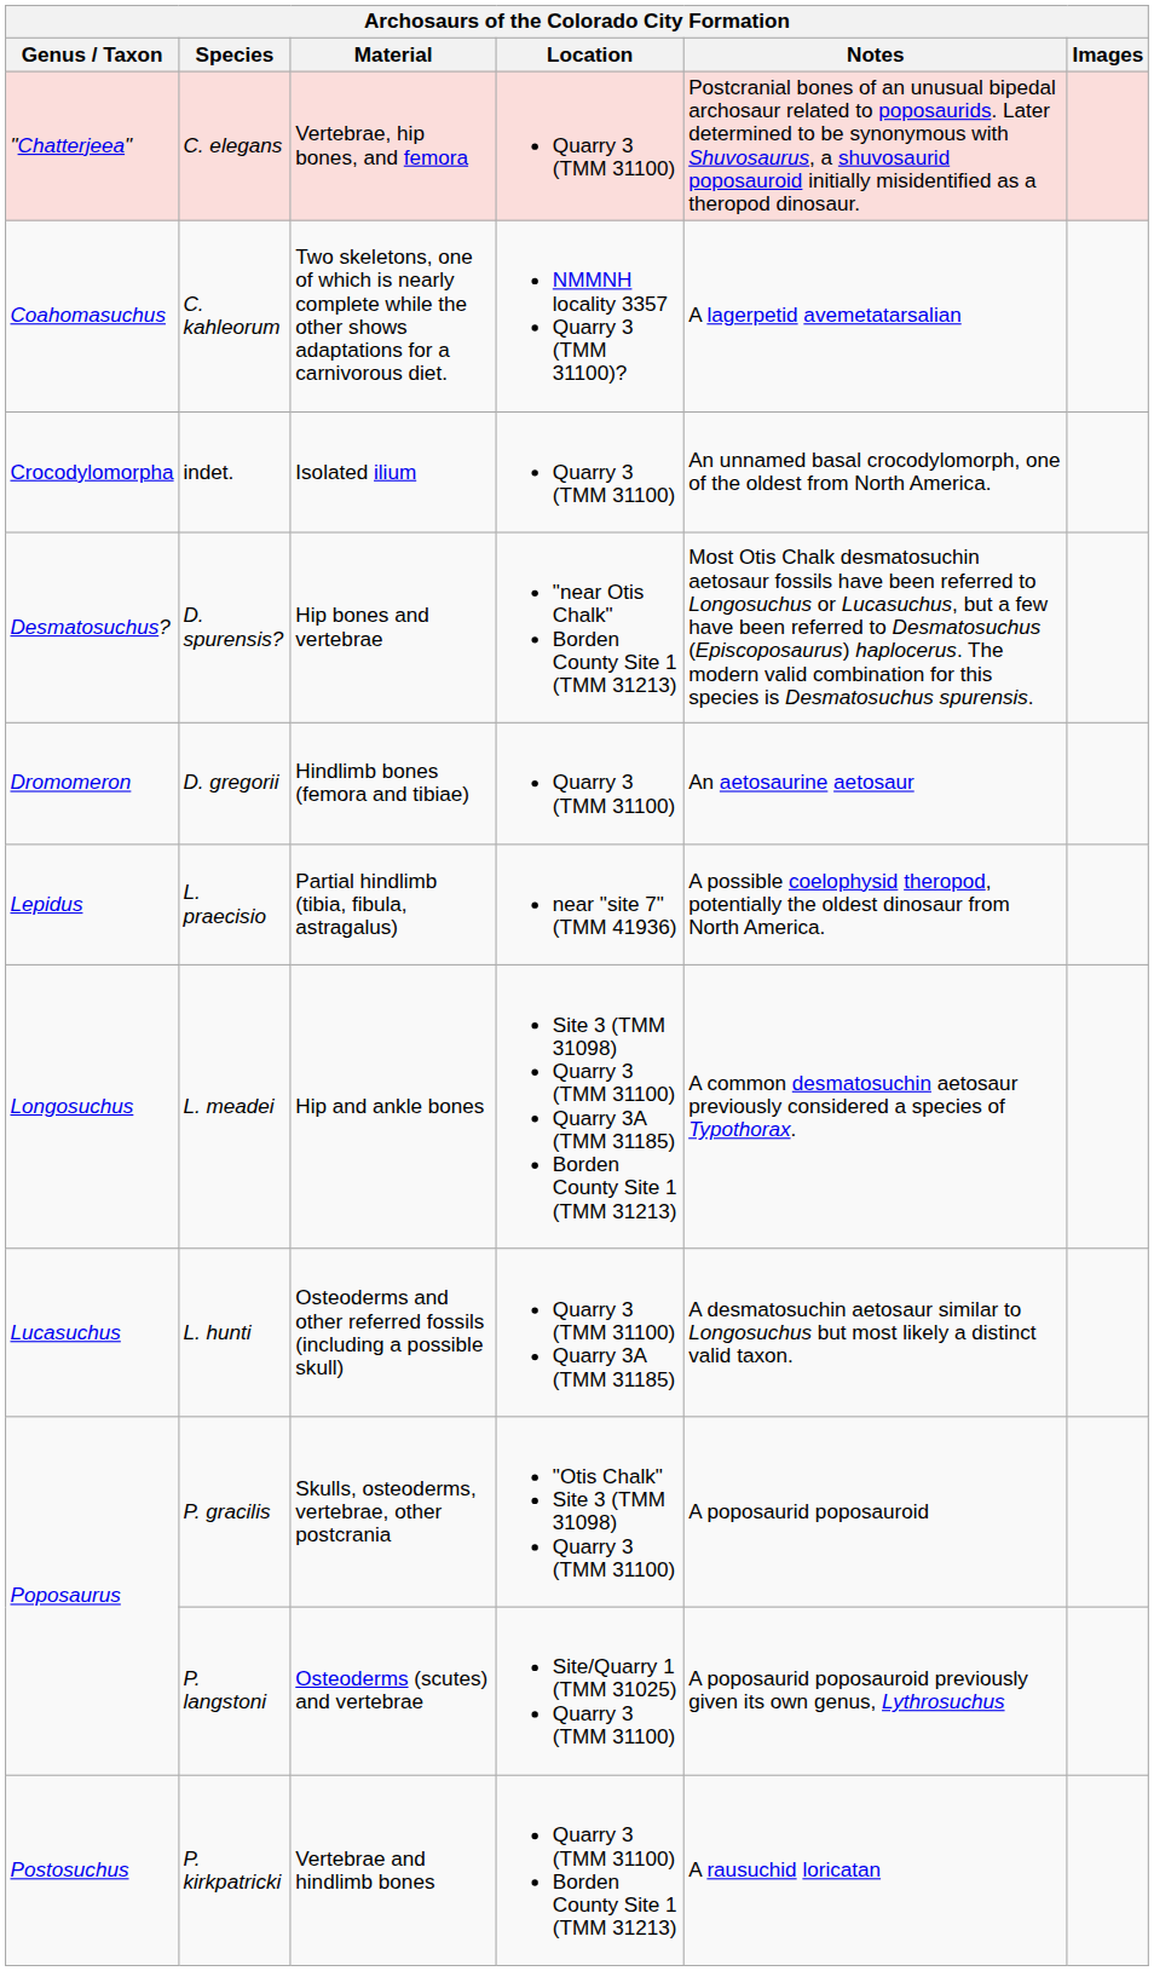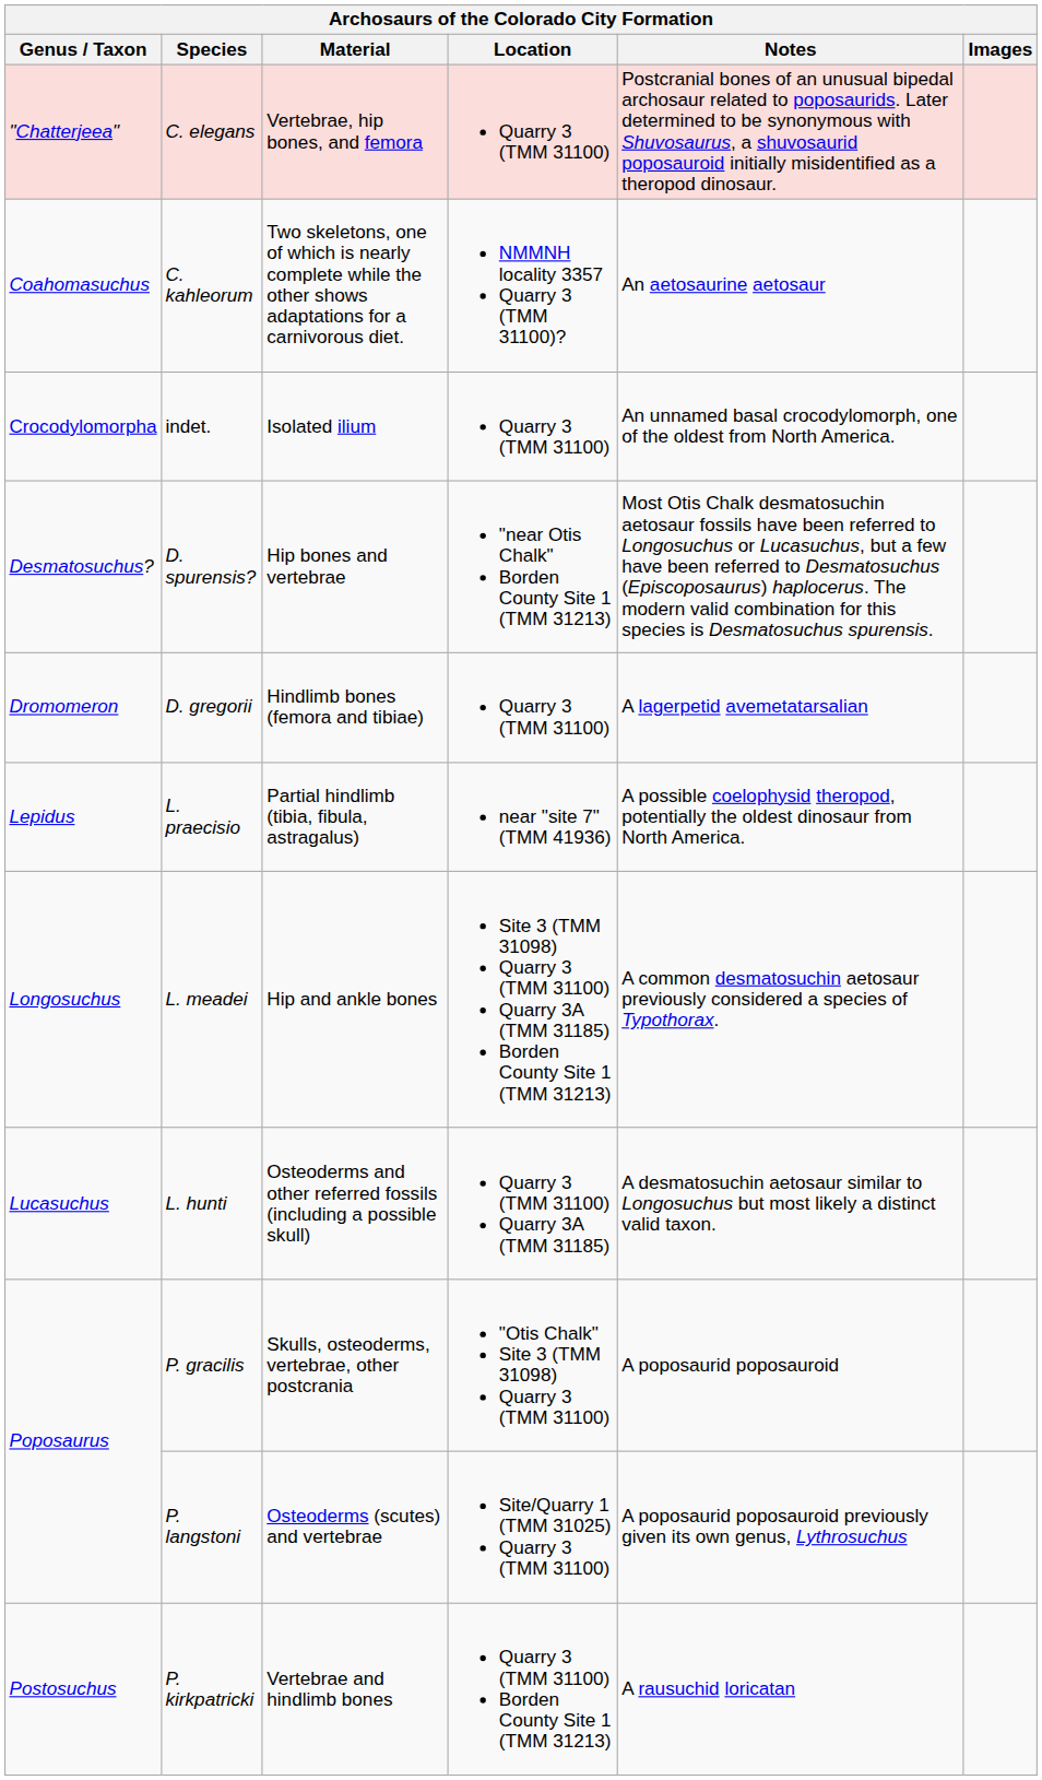 <table class="wikitable" width="100%" align="center">
 <tr>
 <th colspan="7" align="center"><strong>Archosaurs of the Colorado City Formation</strong></th>
 </tr>
 <tr>
 <th>Genus / Taxon</th>
 <th>Species</th>
 <th>Material</th>
 <th>Location</th>
 <th>Notes</th>
 <th>Images</th>
 </tr>
 <tr>
 <td style="background:#fbdddb;"><em>"<a href='#'>Chatterjeea</a>"</em></td>
 <td style="background:#fbdddb;"><em>C. elegans</em></td>
 <td style="background:#fbdddb;">Vertebrae, hip bones, and <a href='#'>femora</a><em></em></td>
 <td style="background:#fbdddb;"><br><ul><li>Quarry 3 (TMM 31100)<em></em></li></ul></td>
 <td style="background:#fbdddb;">Postcranial bones of an unusual bipedal archosaur related to <a href='#'>poposaurids</a>.<em></em> Later determined to be synonymous with <em><a href='#'>Shuvosaurus</a></em>, a <a href='#'>shuvosaurid</a> <a href='#'>poposauroid</a> initially misidentified as a theropod dinosaur.</td>
 <td style="background:#fbdddb;"></td>
 </tr>
 <tr>
 <td><em><a href='#'>Coahomasuchus</a></em></td>
 <td><em>C. kahleorum</em></td>
 <td>Two skeletons, one of which is nearly complete<em></em> while the other shows adaptations for a carnivorous diet.</td>
 <td><br><ul><li><a href='#'>NMMNH</a> locality 3357<em></em></li><li>Quarry 3 (TMM 31100)?</li></ul></td>
-<td>A <a href='#'>lagerpetid</a> <a href='#'>avemetatarsalian</a></td>
+<td>An <a href='#'>aetosaurine</a> <a href='#'>aetosaur</a></td>
 <td></td>
 </tr>
 <tr>
 <td><a href='#'>Crocodylomorpha</a></td>
 <td>indet.</td>
 <td>Isolated <a href='#'>ilium</a></td>
 <td><br><ul><li>Quarry 3 (TMM 31100)</li></ul></td>
 <td>An unnamed basal crocodylomorph, one of the oldest from North America.</td>
 <td></td>
 </tr>
 <tr>
 <td><em><a href='#'>Desmatosuchus</a>?</em></td>
 <td><em>D. spurensis?</em></td>
 <td>Hip bones and vertebrae</td>
 <td><br><ul><li>"near Otis Chalk"</li><li>Borden County Site 1 (TMM 31213)</li></ul></td>
 <td>Most Otis Chalk desmatosuchin aetosaur fossils have been referred to <em>Longosuchus</em> or <em>Lucasuchus</em>, but a few have been referred to <em>Desmatosuchus</em> (<em>Episcoposaurus</em>) <em>haplocerus</em>. The modern valid combination for this species is <em>Desmatosuchus spurensis</em>.</td>
 <td></td>
 </tr>
 <tr>
 <td><em><a href='#'>Dromomeron</a></em></td>
 <td><em>D. gregorii</em></td>
 <td>Hindlimb bones (femora and tibiae)<em></em></td>
 <td><br><ul><li>Quarry 3 (TMM 31100)<em></em></li></ul></td>
-<td>An <a href='#'>aetosaurine</a> <a href='#'>aetosaur</a></td>
+<td>A <a href='#'>lagerpetid</a> <a href='#'>avemetatarsalian</a></td>
 <td></td>
 </tr>
 <tr>
 <td><em><a href='#'>Lepidus</a></em></td>
 <td><em>L. praecisio</em></td>
 <td>Partial hindlimb (tibia, fibula, astragalus)</td>
 <td><br><ul><li>near "site 7" (TMM 41936)</li></ul></td>
 <td>A possible <a href='#'>coelophysid</a> <a href='#'>theropod</a>, potentially the oldest dinosaur from North America.</td>
 <td></td>
 </tr>
 <tr>
 <td><em><a href='#'>Longosuchus</a></em></td>
 <td><em>L. meadei</em></td>
 <td>Hip and ankle bones</td>
 <td><br><ul><li>Site 3 (TMM 31098)</li><li>Quarry 3 (TMM 31100)</li><li>Quarry 3A (TMM 31185)</li><li>Borden County Site 1 (TMM 31213)</li></ul></td>
 <td>A common <a href='#'>desmatosuchin</a> aetosaur previously considered a species of <em><a href='#'>Typothorax</a></em>.</td>
 <td></td>
 </tr>
 <tr>
 <td><em><a href='#'>Lucasuchus</a></em></td>
 <td><em>L. hunti</em></td>
 <td>Osteoderms and other referred fossils (including a possible skull)</td>
 <td><br><ul><li>Quarry 3 (TMM 31100)</li><li>Quarry 3A (TMM 31185)</li></ul></td>
 <td>A desmatosuchin aetosaur similar to <em>Longosuchus</em> but most likely a distinct valid taxon.</td>
 <td></td>
 </tr>
 <tr>
 <td rowspan="2"><em><a href='#'>Poposaurus</a></em></td>
 <td><em>P. gracilis</em></td>
 <td>Skulls, osteoderms, vertebrae, other postcrania</td>
 <td><br><ul><li>"Otis Chalk"</li><li>Site 3 (TMM 31098)</li><li>Quarry 3 (TMM 31100)</li></ul></td>
 <td>A poposaurid poposauroid</td>
 <td></td>
 </tr>
 <tr>
 <td><em>P. langstoni</em></td>
 <td><a href='#'>Osteoderms</a> (scutes) and vertebrae</td>
 <td><br><ul><li>Site/Quarry 1 (TMM 31025)</li><li>Quarry 3 (TMM 31100)</li></ul></td>
 <td>A poposaurid poposauroid previously given its own genus, <em><a href='#'>Lythrosuchus</a></em></td>
 <td></td>
 </tr>
 <tr>
 <td><em><a href='#'>Postosuchus</a></em></td>
 <td><em>P. kirkpatricki</em></td>
 <td>Vertebrae and hindlimb bones</td>
 <td><br><ul><li>Quarry 3 (TMM 31100)</li><li>Borden County Site 1 (TMM 31213)</li></ul></td>
 <td>A <a href='#'>rausuchid</a> <a href='#'>loricatan</a></td>
 <td></td>
 </tr>
 </table>
